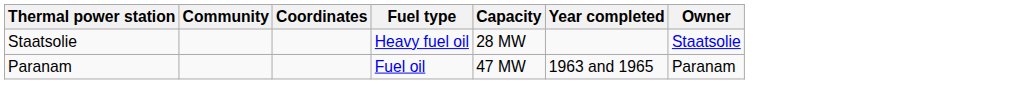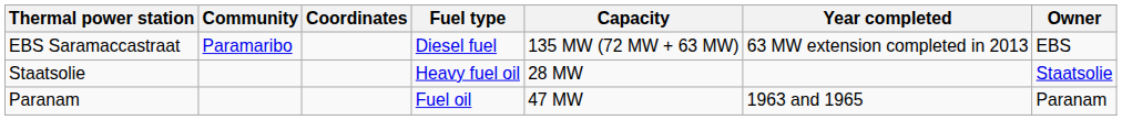 <table class="wikitable sortable">
 <tr>
 <th>Thermal power station</th>
 <th>Community</th>
 <th>Coordinates</th>
 <th>Fuel type</th>
 <th>Capacity</th>
 <th>Year completed</th>
 <th>Owner</th>
+</tr>
+<tr>
+<td>EBS Saramaccastraat</td>
+<td><a href='#'>Paramaribo</a></td>
+<td></td>
+<td><a href='#'>Diesel fuel</a></td>
+<td>135 MW (72 MW + 63 MW)</td>
+<td>63 MW extension completed in 2013</td>
+<td>EBS</td>
 </tr>
 <tr>
 <td>Staatsolie</td>
 <td></td>
 <td></td>
 <td><a href='#'>Heavy fuel oil</a></td>
 <td>28 MW</td>
 <td></td>
 <td><a href='#'>Staatsolie</a></td>
 </tr>
 <tr>
 <td>Paranam</td>
 <td></td>
 <td></td>
 <td><a href='#'>Fuel oil</a></td>
 <td>47 MW</td>
 <td>1963 and 1965</td>
 <td>Paranam</td>
 </tr>
 </table>
